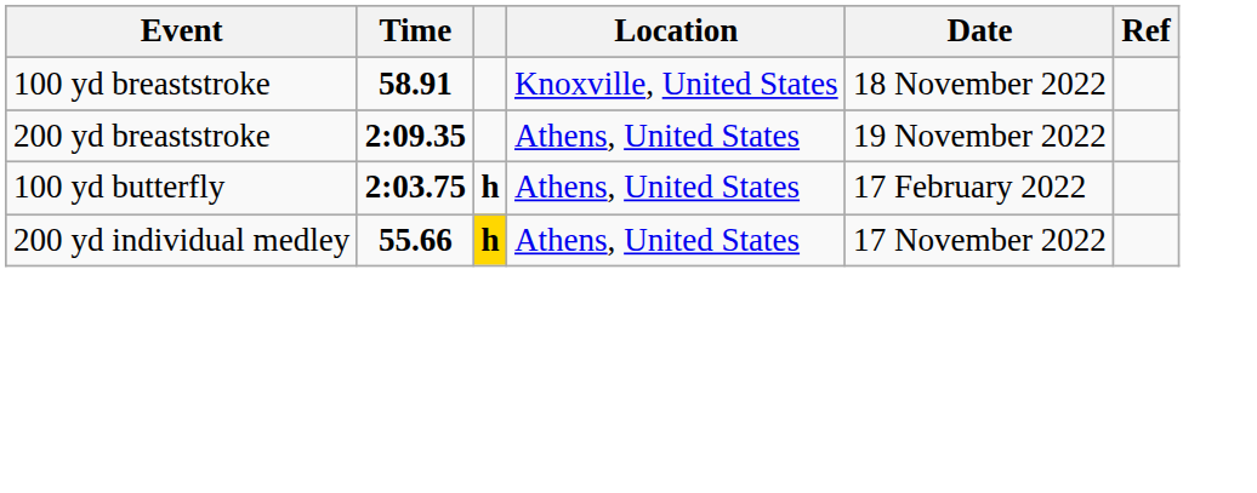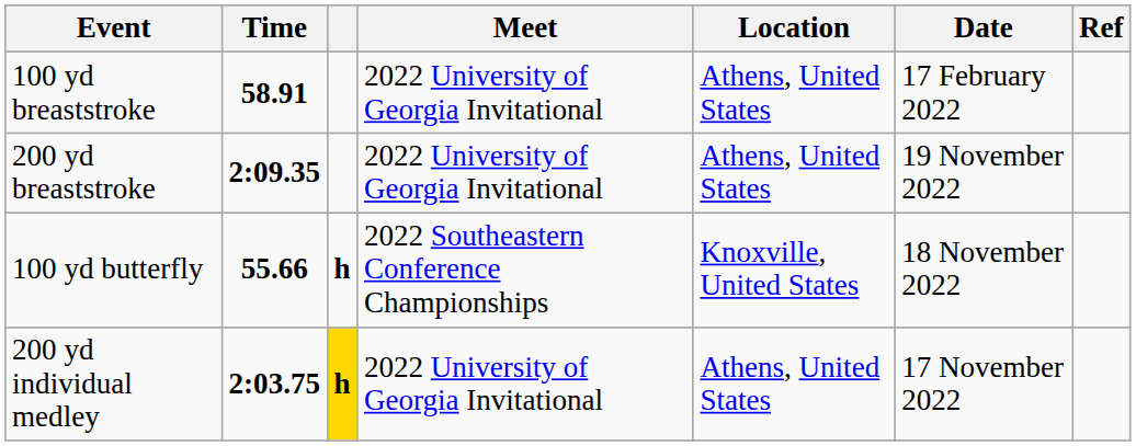 <table class="wikitable">
 <tr>
 <th>Event</th>
 <th>Time</th>
 <th></th>
+<th>Meet</th>
 <th>Location</th>
 <th>Date</th>
 <th>Ref</th>
 </tr>
 <tr>
 <td>100 yd breaststroke</td>
 <td style="text-align:center;"><strong>58.91</strong></td>
 <td></td>
-<td><a href='#'>Knoxville</a>, <a href='#'>United States</a></td>
-<td>18 November 2022</td>
+<td>2022 <a href='#'>University of Georgia</a> Invitational</td>
+<td><a href='#'>Athens</a>, <a href='#'>United States</a></td>
+<td>17 February 2022</td>
 <td style="text-align:center;"></td>
 </tr>
 <tr>
 <td>200 yd breaststroke</td>
 <td style="text-align:center;"><strong>2:09.35</strong></td>
 <td></td>
+<td>2022 <a href='#'>University of Georgia</a> Invitational</td>
 <td><a href='#'>Athens</a>, <a href='#'>United States</a></td>
 <td>19 November 2022</td>
 <td style="text-align:center;"></td>
 </tr>
 <tr>
 <td>100 yd butterfly</td>
-<td style="text-align:center;"><strong>2:03.75</strong></td>
+<td style="text-align:center;"><strong>55.66</strong></td>
 <td><strong>h</strong></td>
-<td><a href='#'>Athens</a>, <a href='#'>United States</a></td>
-<td>17 February 2022</td>
+<td>2022 <a href='#'>Southeastern Conference</a> Championships</td>
+<td><a href='#'>Knoxville</a>, <a href='#'>United States</a></td>
+<td>18 November 2022</td>
 <td style="text-align:center;"></td>
 </tr>
 <tr>
 <td>200 yd individual medley</td>
-<td style="text-align:center;"><strong>55.66</strong></td>
+<td style="text-align:center;"><strong>2:03.75</strong></td>
 <td style="background: gold;"><strong>h</strong></td>
+<td>2022 <a href='#'>University of Georgia</a> Invitational</td>
 <td><a href='#'>Athens</a>, <a href='#'>United States</a></td>
 <td>17 November 2022</td>
 <td style="text-align:center;"></td>
 </tr>
 </table>
